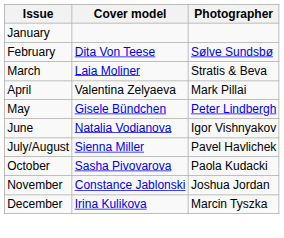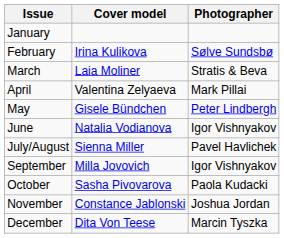 <table class="sortable wikitable">
 <tr>
 <th>Issue</th>
 <th>Cover model</th>
 <th>Photographer</th>
 </tr>
 <tr>
 <td>January</td>
 <td></td>
 <td></td>
 </tr>
 <tr>
 <td>February</td>
-<td><a href='#'>Dita Von Teese</a></td>
+<td><a href='#'>Irina Kulikova</a></td>
 <td><a href='#'>Sølve Sundsbø</a></td>
 </tr>
 <tr>
 <td>March</td>
 <td><a href='#'>Laia Moliner</a></td>
 <td>Stratis & Beva</td>
 </tr>
 <tr>
 <td>April</td>
 <td>Valentina Zelyaeva</td>
 <td>Mark Pillai</td>
 </tr>
 <tr>
 <td>May</td>
 <td><a href='#'>Gisele Bündchen</a></td>
 <td><a href='#'>Peter Lindbergh</a></td>
 </tr>
 <tr>
 <td>June</td>
 <td><a href='#'>Natalia Vodianova</a></td>
 <td>Igor Vishnyakov</td>
 </tr>
 <tr>
 <td>July/August</td>
 <td><a href='#'>Sienna Miller</a></td>
 <td>Pavel Havlichek</td>
 </tr>
 <tr>
+<td>September</td>
+<td><a href='#'>Milla Jovovich</a></td>
+<td>Igor Vishnyakov</td>
+</tr>
+<tr>
 <td>October</td>
 <td><a href='#'>Sasha Pivovarova</a></td>
 <td>Paola Kudacki</td>
 </tr>
 <tr>
 <td>November</td>
 <td><a href='#'>Constance Jablonski</a></td>
 <td>Joshua Jordan</td>
 </tr>
 <tr>
 <td>December</td>
-<td><a href='#'>Irina Kulikova</a></td>
+<td><a href='#'>Dita Von Teese</a></td>
 <td>Marcin Tyszka</td>
 </tr>
 </table>
